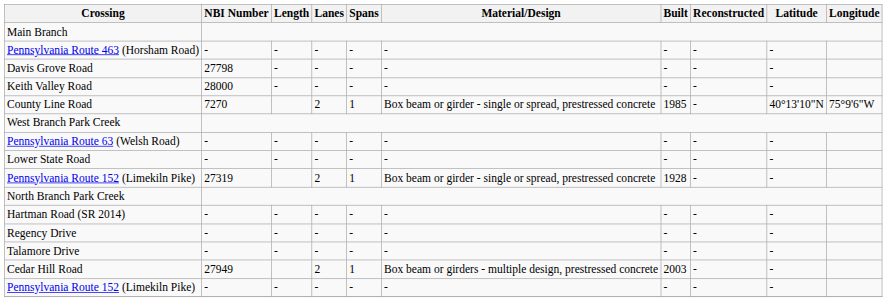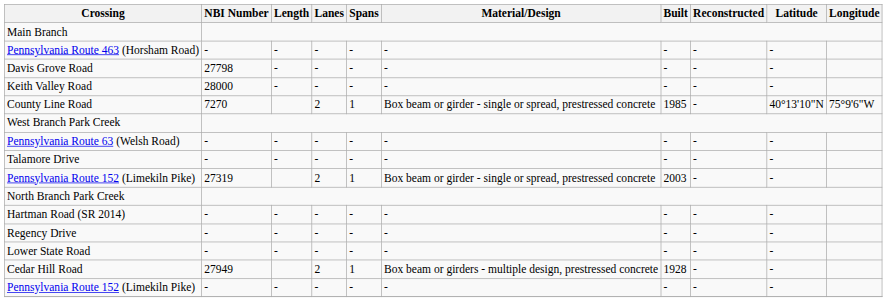 <table class="wikitable">
 <tr>
 <th>Crossing</th>
 <th>NBI Number</th>
 <th>Length</th>
 <th>Lanes</th>
 <th>Spans</th>
 <th>Material/Design</th>
 <th>Built</th>
 <th>Reconstructed</th>
 <th>Latitude</th>
 <th>Longitude</th>
 </tr>
 <tr>
 <td>Main Branch</td>
 </tr>
 <tr>
 <td><a href='#'>Pennsylvania Route 463</a> (Horsham Road)</td>
 <td>-</td>
 <td>-</td>
 <td>-</td>
 <td>-</td>
 <td>-</td>
 <td>-</td>
 <td>-</td>
 <td>-</td>
 <td></td>
 </tr>
 <tr>
 <td>Davis Grove Road</td>
 <td>27798</td>
 <td>-</td>
 <td>-</td>
 <td>-</td>
 <td>-</td>
 <td>-</td>
 <td>-</td>
 <td>-</td>
 <td></td>
 </tr>
 <tr>
 <td>Keith Valley Road</td>
 <td>28000</td>
 <td>-</td>
 <td>-</td>
 <td>-</td>
 <td>-</td>
 <td>-</td>
 <td>-</td>
 <td>-</td>
 <td></td>
 </tr>
 <tr>
 <td>County Line Road</td>
 <td>7270</td>
 <td></td>
 <td>2</td>
 <td>1</td>
 <td>Box beam or girder - single or spread, prestressed concrete</td>
 <td>1985</td>
 <td>-</td>
 <td>40°13'10"N</td>
 <td>75°9'6"W</td>
 </tr>
 <tr>
 <td>West Branch Park Creek</td>
 </tr>
 <tr>
 <td><a href='#'>Pennsylvania Route 63</a> (Welsh Road)</td>
 <td>-</td>
 <td>-</td>
 <td>-</td>
 <td>-</td>
 <td>-</td>
 <td>-</td>
 <td>-</td>
 <td>-</td>
 <td></td>
 </tr>
 <tr>
-<td>Lower State Road</td>
+<td>Talamore Drive</td>
 <td>-</td>
 <td>-</td>
 <td>-</td>
 <td>-</td>
 <td>-</td>
 <td>-</td>
 <td>-</td>
 <td>-</td>
 <td></td>
 </tr>
 <tr>
 <td><a href='#'>Pennsylvania Route 152</a> (Limekiln Pike)</td>
 <td>27319</td>
 <td></td>
 <td>2</td>
 <td>1</td>
 <td>Box beam or girder - single or spread, prestressed concrete</td>
-<td>1928</td>
+<td>2003</td>
 <td>-</td>
 <td>-</td>
 <td></td>
 </tr>
 <tr>
 <td>North Branch Park Creek</td>
 </tr>
 <tr>
 <td>Hartman Road (SR 2014)</td>
 <td>-</td>
 <td>-</td>
 <td>-</td>
 <td>-</td>
 <td>-</td>
 <td>-</td>
 <td>-</td>
 <td>-</td>
 <td></td>
 </tr>
 <tr>
 <td>Regency Drive</td>
 <td>-</td>
 <td>-</td>
 <td>-</td>
 <td>-</td>
 <td>-</td>
 <td>-</td>
 <td>-</td>
 <td>-</td>
 <td></td>
 </tr>
 <tr>
-<td>Talamore Drive</td>
+<td>Lower State Road</td>
 <td>-</td>
 <td>-</td>
 <td>-</td>
 <td>-</td>
 <td>-</td>
 <td>-</td>
 <td>-</td>
 <td>-</td>
 <td></td>
 </tr>
 <tr>
 <td>Cedar Hill Road</td>
 <td>27949</td>
 <td></td>
 <td>2</td>
 <td>1</td>
 <td>Box beam or girders - multiple design, prestressed concrete</td>
-<td>2003</td>
+<td>1928</td>
 <td>-</td>
 <td>-</td>
 <td></td>
 </tr>
 <tr>
 <td><a href='#'>Pennsylvania Route 152</a> (Limekiln Pike)</td>
 <td>-</td>
 <td>-</td>
 <td>-</td>
 <td>-</td>
 <td>-</td>
 <td>-</td>
 <td>-</td>
 <td>-</td>
 <td></td>
 </tr>
 <tr>
 </tr>
 </table>
